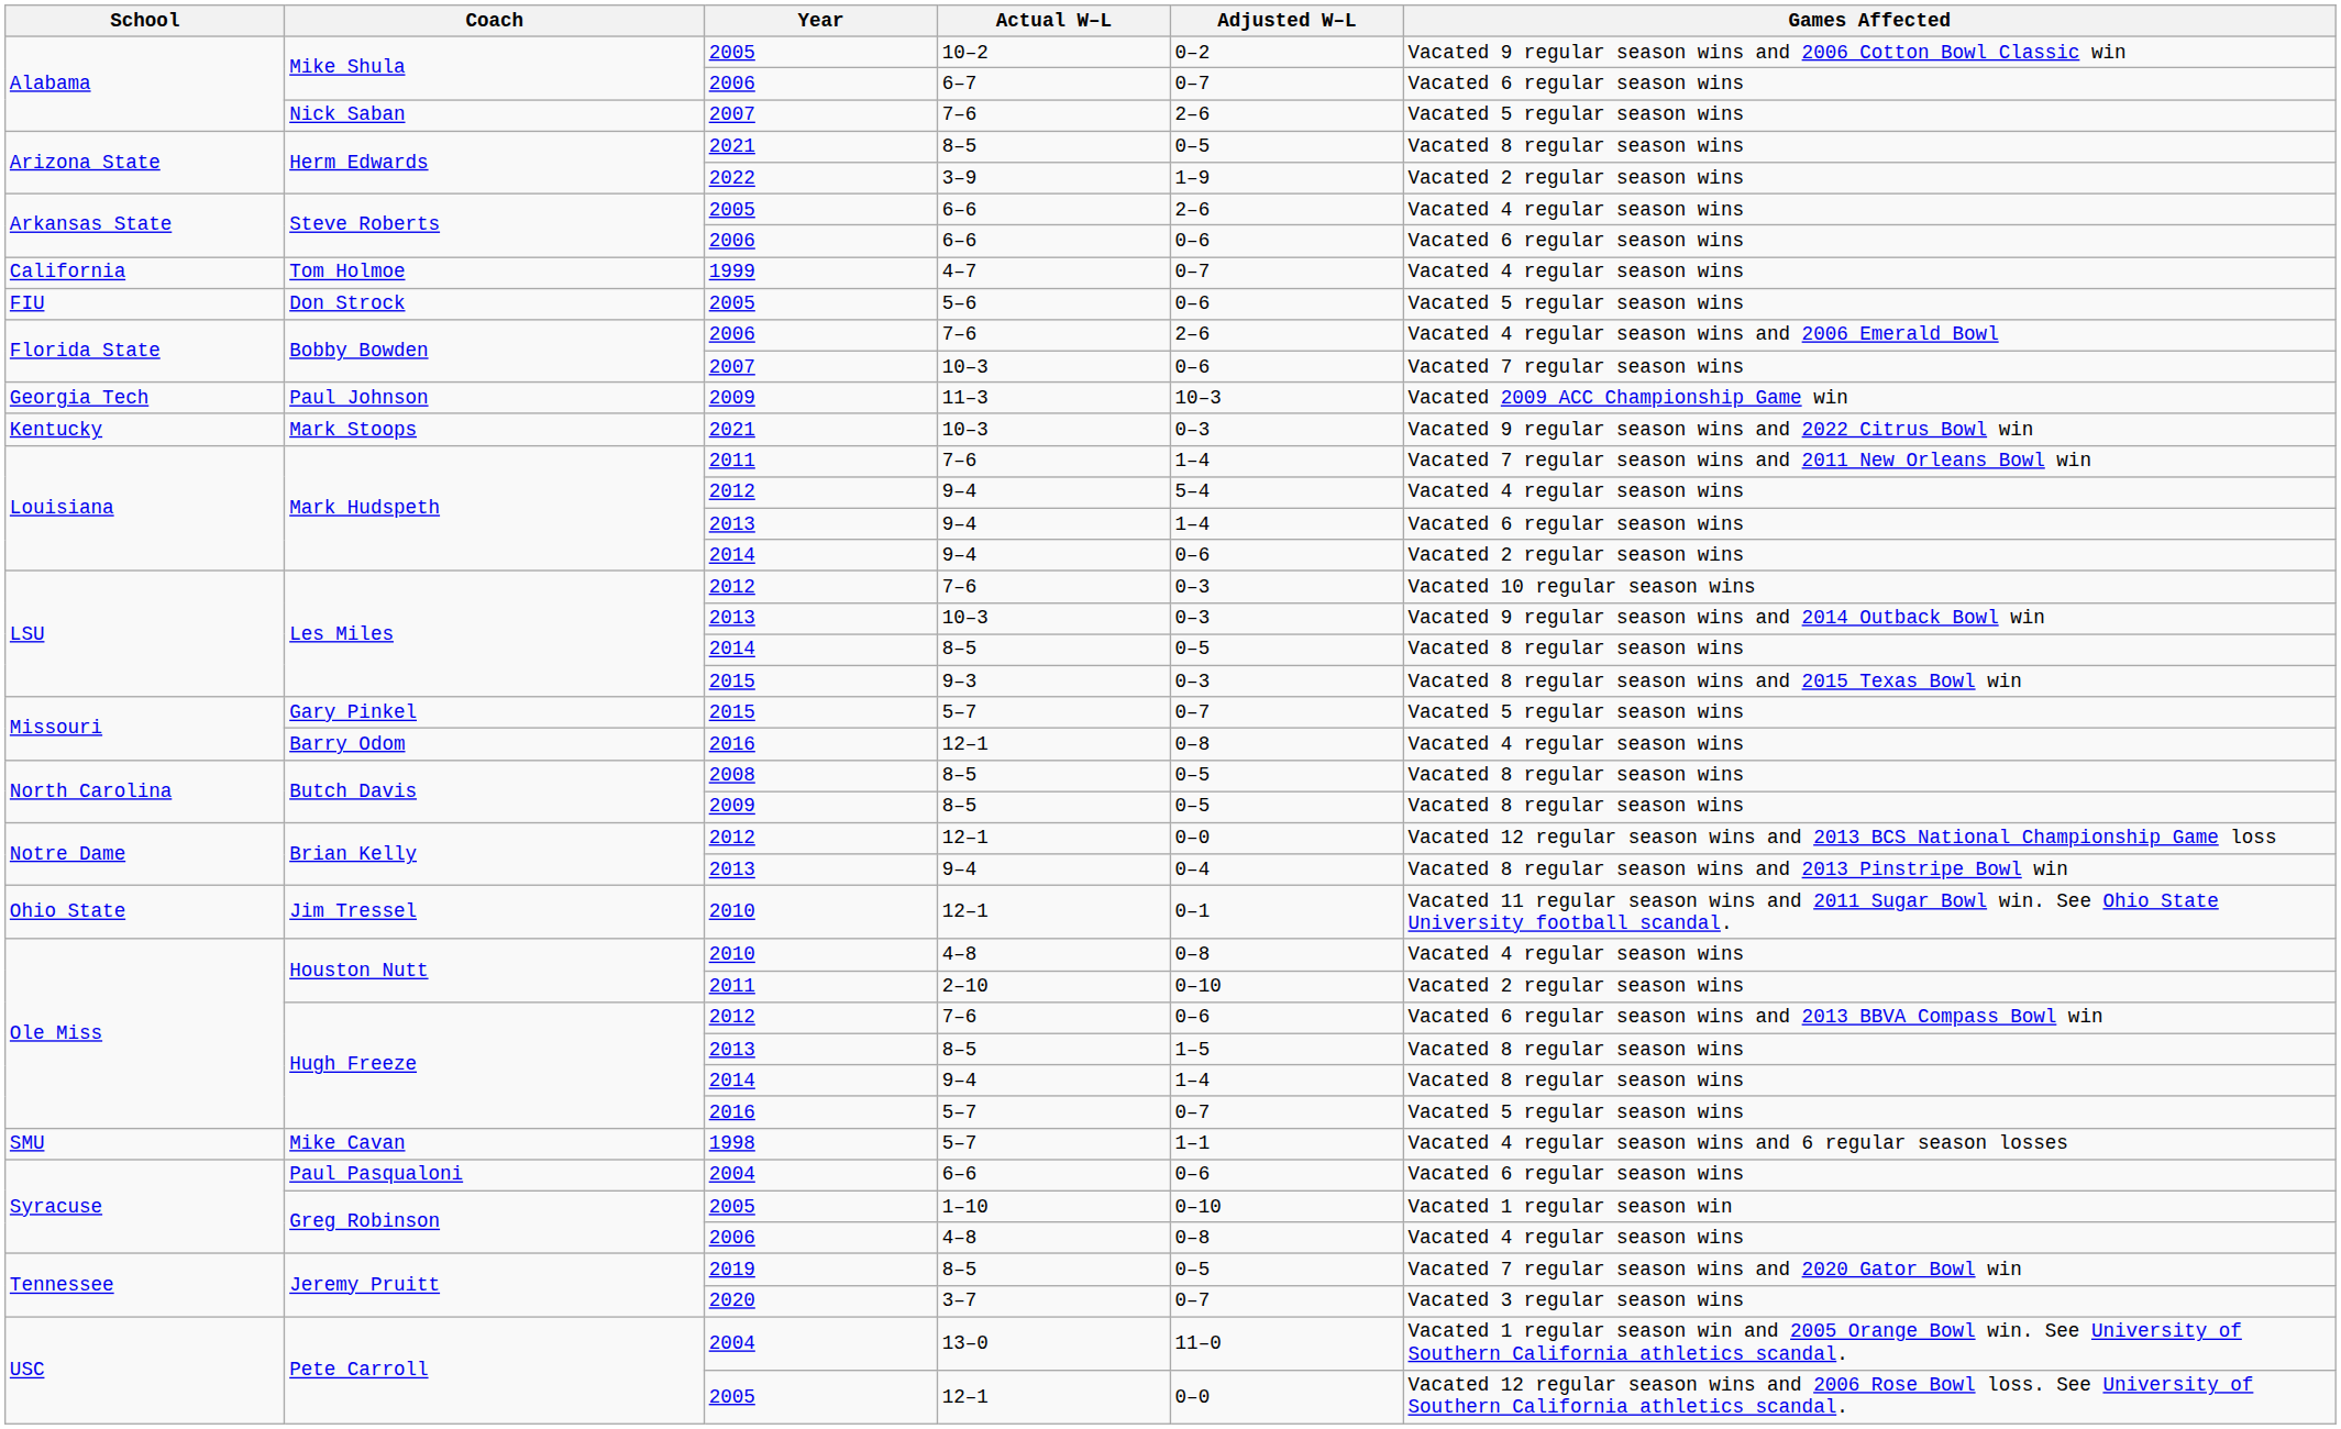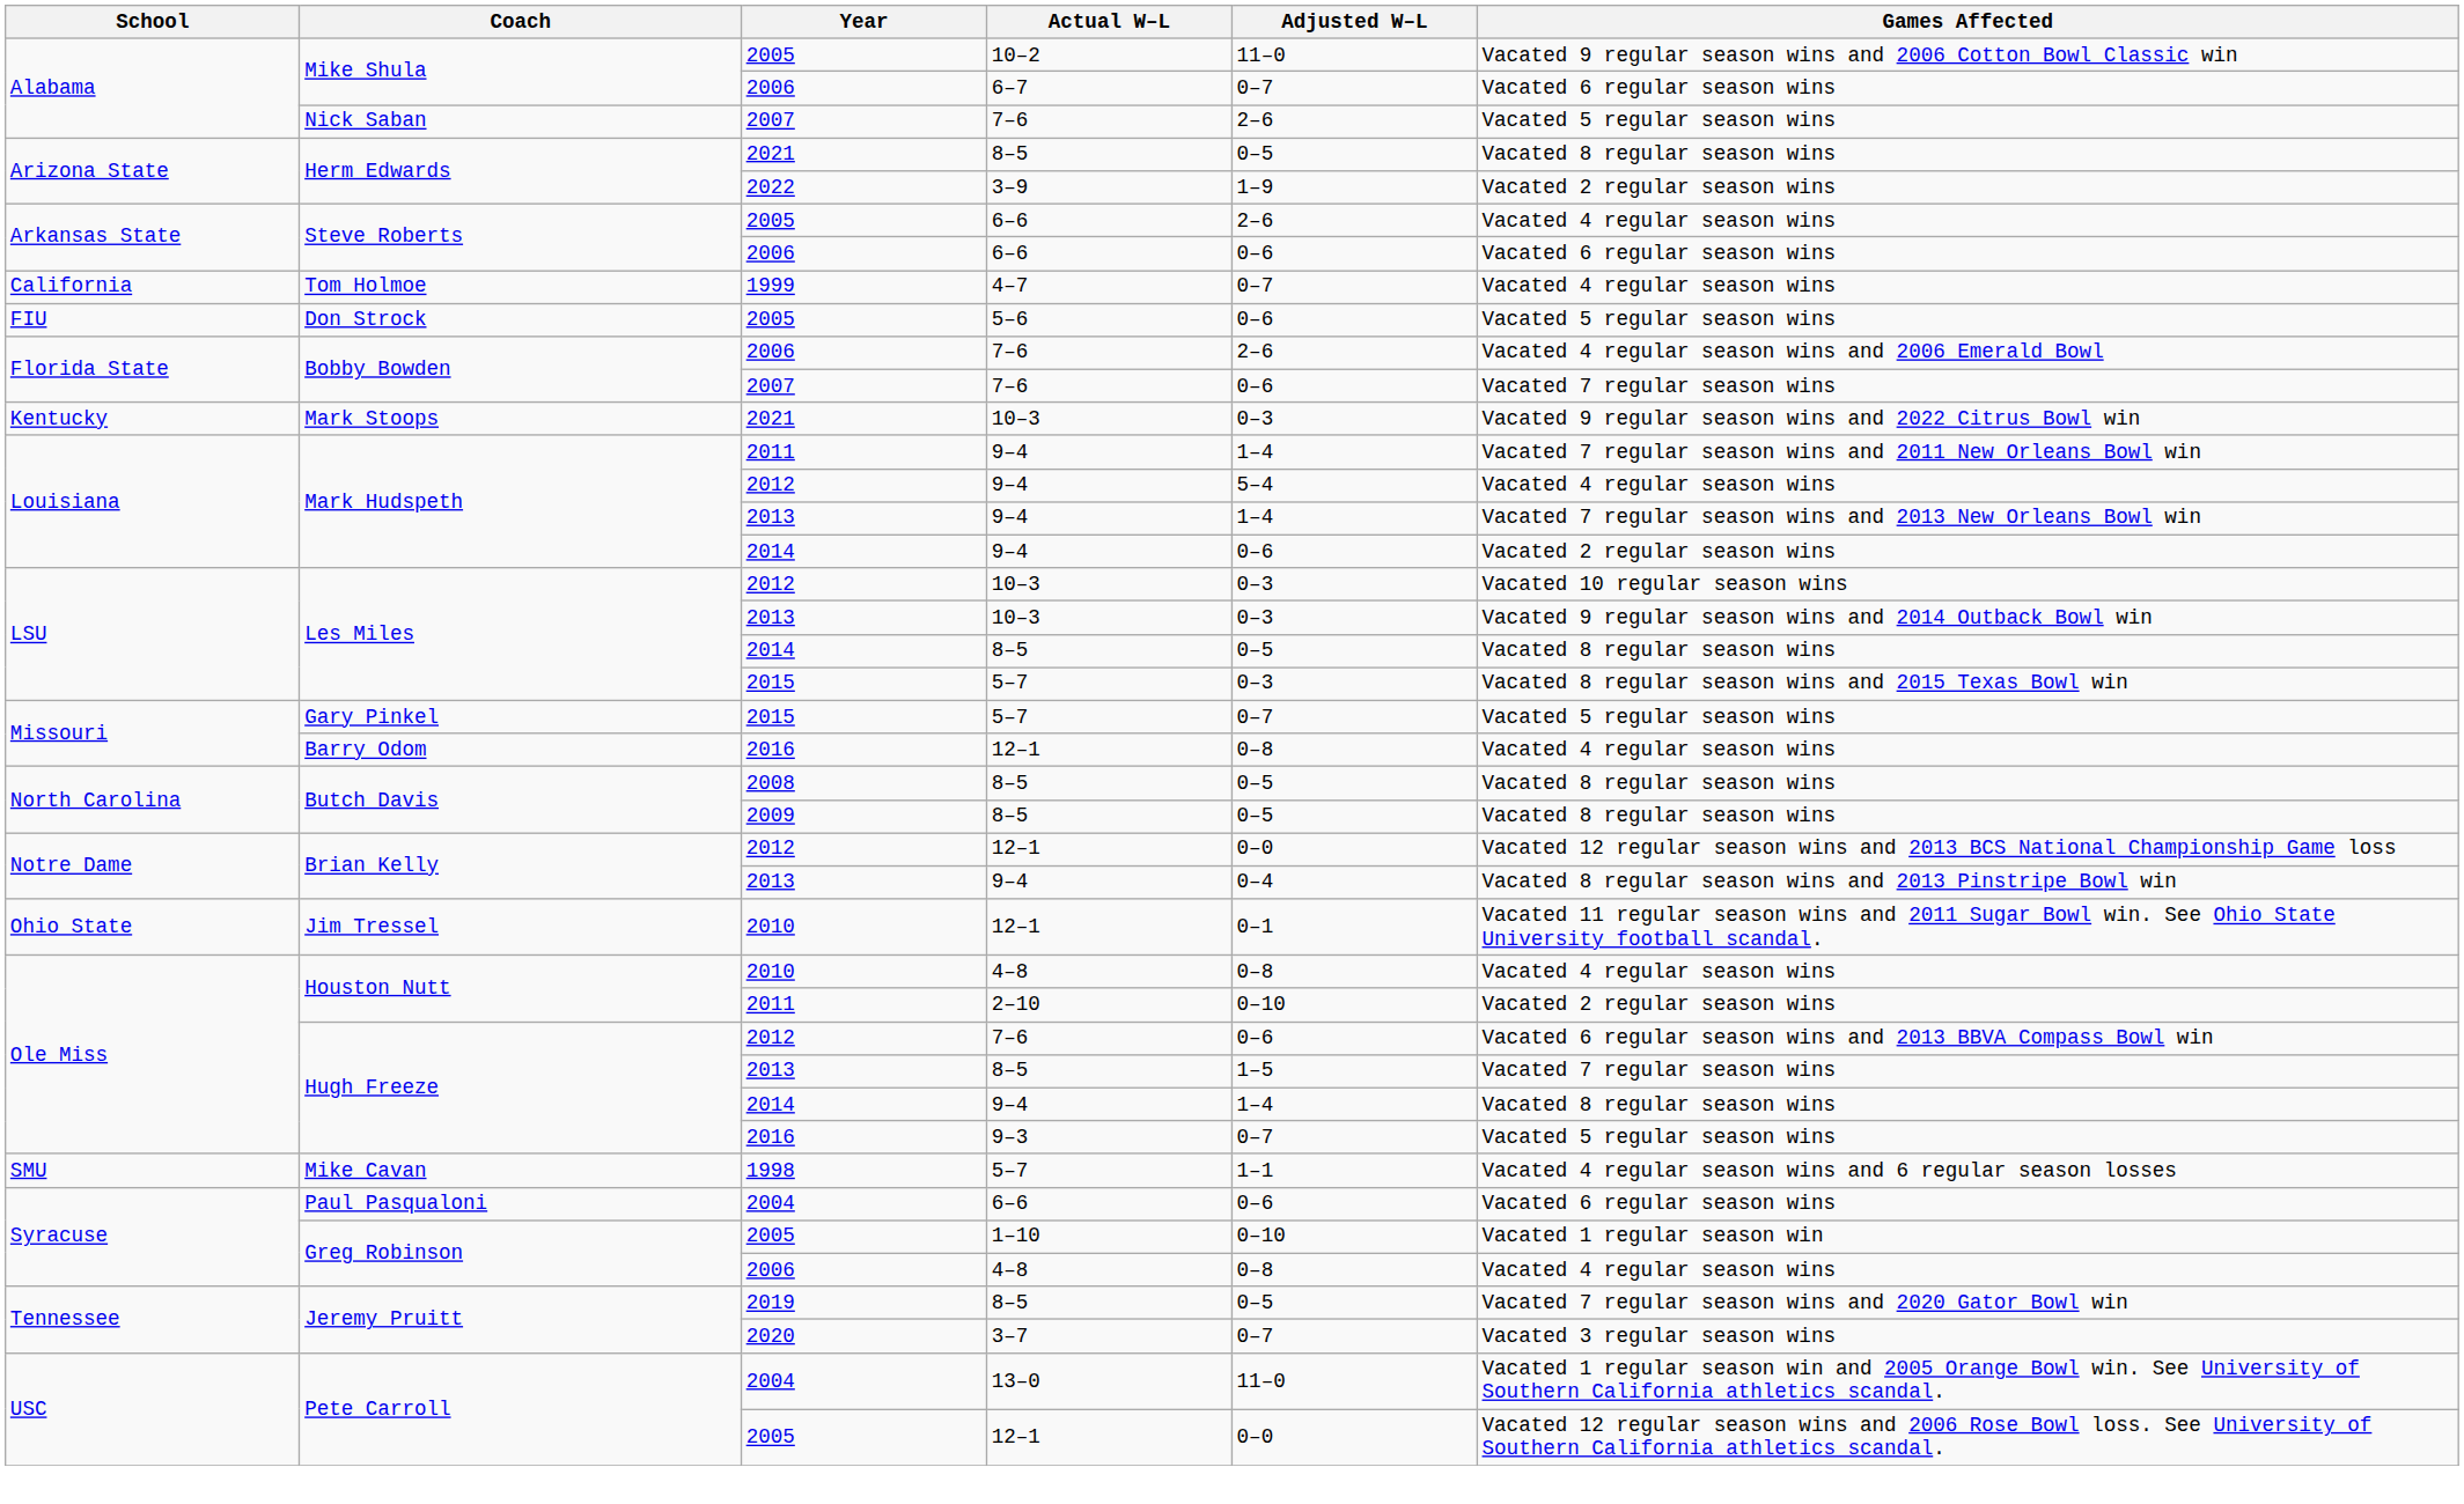 <table class="wikitable sortable">
 <tr>
 <th bgcolor="#DDDDFF" width="12%">School</th>
 <th bgcolor="#DDDDFF" width="18%">Coach</th>
 <th bgcolor="#DDDDFF" width="10%">Year</th>
 <th bgcolor="#DDDDFF" width="10%">Actual W–L</th>
 <th bgcolor="#DDDDFF" width="10%">Adjusted W–L</th>
 <th bgcolor="#DDDDFF" width="40%">Games Affected</th>
 </tr>
 <tr>
 <td rowspan=3><a href='#'>Alabama</a></td>
 <td rowspan=2><a href='#'>Mike Shula</a></td>
 <td><a href='#'>2005</a></td>
 <td>10–2</td>
-<td>0–2</td>
+<td>11–0</td>
 <td>Vacated 9 regular season wins and <a href='#'>2006 Cotton Bowl Classic</a> win</td>
 </tr>
 <tr>
 <td><a href='#'>2006</a></td>
 <td>6–7</td>
 <td>0–7</td>
 <td>Vacated 6 regular season wins</td>
 </tr>
 <tr>
 <td><a href='#'>Nick Saban</a></td>
 <td><a href='#'>2007</a></td>
 <td>7–6</td>
 <td>2–6</td>
 <td>Vacated 5 regular season wins</td>
 </tr>
 <tr>
 <td rowspan=2><a href='#'>Arizona State</a></td>
 <td rowspan=2><a href='#'>Herm Edwards</a></td>
 <td><a href='#'>2021</a></td>
 <td>8–5</td>
 <td>0–5</td>
 <td>Vacated 8 regular season wins</td>
 </tr>
 <tr>
 <td><a href='#'>2022</a></td>
 <td>3–9</td>
 <td>1–9</td>
 <td>Vacated 2 regular season wins</td>
 </tr>
 <tr>
 <td rowspan=2><a href='#'>Arkansas State</a></td>
 <td rowspan=2><a href='#'>Steve Roberts</a></td>
 <td><a href='#'>2005</a></td>
 <td>6–6</td>
 <td>2–6</td>
 <td>Vacated 4 regular season wins</td>
 </tr>
 <tr>
 <td><a href='#'>2006</a></td>
 <td>6–6</td>
 <td>0–6</td>
 <td>Vacated 6 regular season wins</td>
 </tr>
 <tr>
 <td><a href='#'>California</a></td>
 <td><a href='#'>Tom Holmoe</a></td>
 <td><a href='#'>1999</a></td>
 <td>4–7</td>
 <td>0–7</td>
 <td>Vacated 4 regular season wins</td>
 </tr>
 <tr>
 <td><a href='#'>FIU</a></td>
 <td><a href='#'>Don Strock</a></td>
 <td><a href='#'>2005</a></td>
 <td>5–6</td>
 <td>0–6</td>
 <td>Vacated 5 regular season wins</td>
 </tr>
 <tr>
 <td rowspan=2><a href='#'>Florida State</a></td>
 <td rowspan=2><a href='#'>Bobby Bowden</a></td>
 <td><a href='#'>2006</a></td>
 <td>7–6</td>
 <td>2–6</td>
 <td>Vacated 4 regular season wins and <a href='#'>2006 Emerald Bowl</a></td>
 </tr>
 <tr>
 <td><a href='#'>2007</a></td>
-<td>10–3</td>
+<td>7–6</td>
 <td>0–6</td>
 <td>Vacated 7 regular season wins</td>
-</tr>
-<tr>
-<td><a href='#'>Georgia Tech</a></td>
-<td><a href='#'>Paul Johnson</a></td>
-<td><a href='#'>2009</a></td>
-<td>11–3</td>
-<td>10–3</td>
-<td>Vacated <a href='#'>2009 ACC Championship Game</a> win</td>
 </tr>
 <tr>
 <td><a href='#'>Kentucky</a></td>
 <td><a href='#'>Mark Stoops</a></td>
 <td><a href='#'>2021</a></td>
 <td>10–3</td>
 <td>0–3</td>
 <td>Vacated 9 regular season wins and <a href='#'>2022 Citrus Bowl</a> win</td>
 </tr>
 <tr>
 <td rowspan=4><a href='#'>Louisiana</a></td>
 <td rowspan=4><a href='#'>Mark Hudspeth</a></td>
 <td><a href='#'>2011</a></td>
-<td>7–6</td>
+<td>9–4</td>
 <td>1–4</td>
 <td>Vacated 7 regular season wins and <a href='#'>2011 New Orleans Bowl</a> win</td>
 </tr>
 <tr>
 <td><a href='#'>2012</a></td>
 <td>9–4</td>
 <td>5–4</td>
 <td>Vacated 4 regular season wins</td>
 </tr>
 <tr>
 <td><a href='#'>2013</a></td>
 <td>9–4</td>
 <td>1–4</td>
-<td>Vacated 6 regular season wins</td>
+<td>Vacated 7 regular season wins and <a href='#'>2013 New Orleans Bowl</a> win</td>
 </tr>
 <tr>
 <td><a href='#'>2014</a></td>
 <td>9–4</td>
 <td>0–6</td>
 <td>Vacated 2 regular season wins</td>
 </tr>
 <tr>
 <td rowspan=4><a href='#'>LSU</a></td>
 <td rowspan=4><a href='#'>Les Miles</a></td>
 <td><a href='#'>2012</a></td>
-<td>7–6</td>
+<td>10–3</td>
 <td>0–3</td>
 <td>Vacated 10 regular season wins</td>
 </tr>
 <tr>
 <td><a href='#'>2013</a></td>
 <td>10–3</td>
 <td>0–3</td>
 <td>Vacated 9 regular season wins and <a href='#'>2014 Outback Bowl</a> win</td>
 </tr>
 <tr>
 <td><a href='#'>2014</a></td>
 <td>8–5</td>
 <td>0–5</td>
 <td>Vacated 8 regular season wins</td>
 </tr>
 <tr>
 <td><a href='#'>2015</a></td>
-<td>9–3</td>
+<td>5–7</td>
 <td>0–3</td>
 <td>Vacated 8 regular season wins and <a href='#'>2015 Texas Bowl</a> win</td>
 </tr>
 <tr>
 <td rowspan=2><a href='#'>Missouri</a></td>
 <td><a href='#'>Gary Pinkel</a></td>
 <td><a href='#'>2015</a></td>
 <td>5–7</td>
 <td>0–7</td>
 <td>Vacated 5 regular season wins</td>
 </tr>
 <tr>
 <td><a href='#'>Barry Odom</a></td>
 <td><a href='#'>2016</a></td>
 <td>12–1</td>
 <td>0–8</td>
 <td>Vacated 4 regular season wins</td>
 </tr>
 <tr>
 <td rowspan=2><a href='#'>North Carolina</a></td>
 <td rowspan=2><a href='#'>Butch Davis</a></td>
 <td><a href='#'>2008</a></td>
 <td>8–5</td>
 <td>0–5</td>
 <td>Vacated 8 regular season wins</td>
 </tr>
 <tr>
 <td><a href='#'>2009</a></td>
 <td>8–5</td>
 <td>0–5</td>
 <td>Vacated 8 regular season wins</td>
 </tr>
 <tr>
 <td rowspan=2><a href='#'>Notre Dame</a></td>
 <td rowspan=2><a href='#'>Brian Kelly</a></td>
 <td><a href='#'>2012</a></td>
 <td>12–1</td>
 <td>0–0</td>
 <td>Vacated 12 regular season wins and <a href='#'>2013 BCS National Championship Game</a> loss</td>
 </tr>
 <tr>
 <td><a href='#'>2013</a></td>
 <td>9–4</td>
 <td>0–4</td>
 <td>Vacated 8 regular season wins and <a href='#'>2013 Pinstripe Bowl</a> win</td>
 </tr>
 <tr>
 <td><a href='#'>Ohio State</a></td>
 <td><a href='#'>Jim Tressel</a></td>
 <td><a href='#'>2010</a></td>
 <td>12–1</td>
 <td>0–1</td>
 <td>Vacated 11 regular season wins and <a href='#'>2011 Sugar Bowl</a> win. See <a href='#'>Ohio State University football scandal</a>.</td>
 </tr>
 <tr>
 <td rowspan=6><a href='#'>Ole Miss</a></td>
 <td rowspan=2><a href='#'>Houston Nutt</a></td>
 <td><a href='#'>2010</a></td>
 <td>4–8</td>
 <td>0–8</td>
 <td>Vacated 4 regular season wins</td>
 </tr>
 <tr>
 <td><a href='#'>2011</a></td>
 <td>2–10</td>
 <td>0–10</td>
 <td>Vacated 2 regular season wins</td>
 </tr>
 <tr>
 <td rowspan=4><a href='#'>Hugh Freeze</a></td>
 <td><a href='#'>2012</a></td>
 <td>7–6</td>
 <td>0–6</td>
 <td>Vacated 6 regular season wins and <a href='#'>2013 BBVA Compass Bowl</a> win</td>
 </tr>
 <tr>
 <td><a href='#'>2013</a></td>
 <td>8–5</td>
 <td>1–5</td>
-<td>Vacated 8 regular season wins</td>
+<td>Vacated 7 regular season wins</td>
 </tr>
 <tr>
 <td><a href='#'>2014</a></td>
 <td>9–4</td>
 <td>1–4</td>
 <td>Vacated 8 regular season wins</td>
 </tr>
 <tr>
 <td><a href='#'>2016</a></td>
-<td>5–7</td>
+<td>9–3</td>
 <td>0–7</td>
 <td>Vacated 5 regular season wins</td>
 </tr>
 <tr>
 <td><a href='#'>SMU</a></td>
 <td><a href='#'>Mike Cavan</a></td>
 <td><a href='#'>1998</a></td>
 <td>5–7</td>
 <td>1–1</td>
 <td>Vacated 4 regular season wins and 6 regular season losses</td>
 </tr>
 <tr>
 <td rowspan=3><a href='#'>Syracuse</a></td>
 <td><a href='#'>Paul Pasqualoni</a></td>
 <td><a href='#'>2004</a></td>
 <td>6–6</td>
 <td>0–6</td>
 <td>Vacated 6 regular season wins</td>
 </tr>
 <tr>
 <td rowspan=2><a href='#'>Greg Robinson</a></td>
 <td><a href='#'>2005</a></td>
 <td>1–10</td>
 <td>0–10</td>
 <td>Vacated 1 regular season win</td>
 </tr>
 <tr>
 <td><a href='#'>2006</a></td>
 <td>4–8</td>
 <td>0–8</td>
 <td>Vacated 4 regular season wins</td>
 </tr>
 <tr>
 <td rowspan=2><a href='#'>Tennessee</a></td>
 <td rowspan=2><a href='#'>Jeremy Pruitt</a></td>
 <td><a href='#'>2019</a></td>
 <td>8–5</td>
 <td>0–5</td>
 <td>Vacated 7 regular season wins and <a href='#'>2020 Gator Bowl</a> win</td>
 </tr>
 <tr>
 <td><a href='#'>2020</a></td>
 <td>3–7</td>
 <td>0–7</td>
 <td>Vacated 3 regular season wins</td>
 </tr>
 <tr>
 <td rowspan=2><a href='#'>USC</a></td>
 <td rowspan=2><a href='#'>Pete Carroll</a></td>
 <td><a href='#'>2004</a></td>
 <td>13–0</td>
 <td>11–0</td>
 <td>Vacated 1 regular season win and <a href='#'>2005 Orange Bowl</a> win. See <a href='#'>University of Southern California athletics scandal</a>.</td>
 </tr>
 <tr>
 <td><a href='#'>2005</a></td>
 <td>12–1</td>
 <td>0–0</td>
 <td>Vacated 12 regular season wins and <a href='#'>2006 Rose Bowl</a> loss. See <a href='#'>University of Southern California athletics scandal</a>.</td>
 </tr>
 </table>
